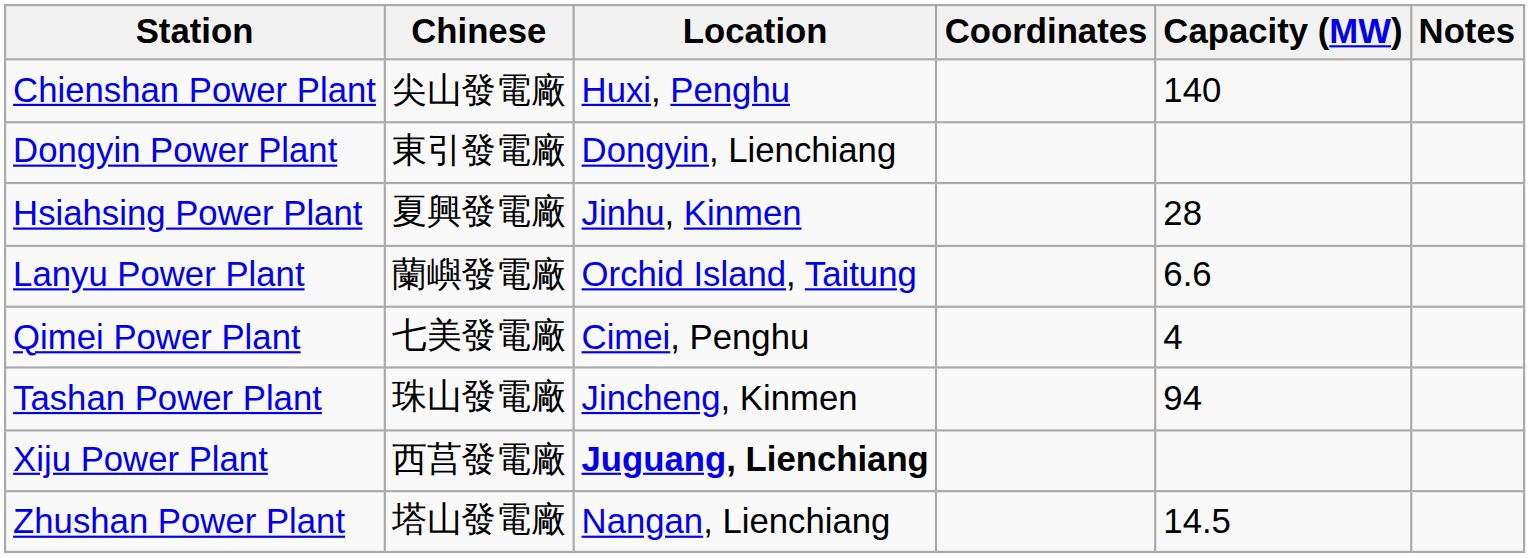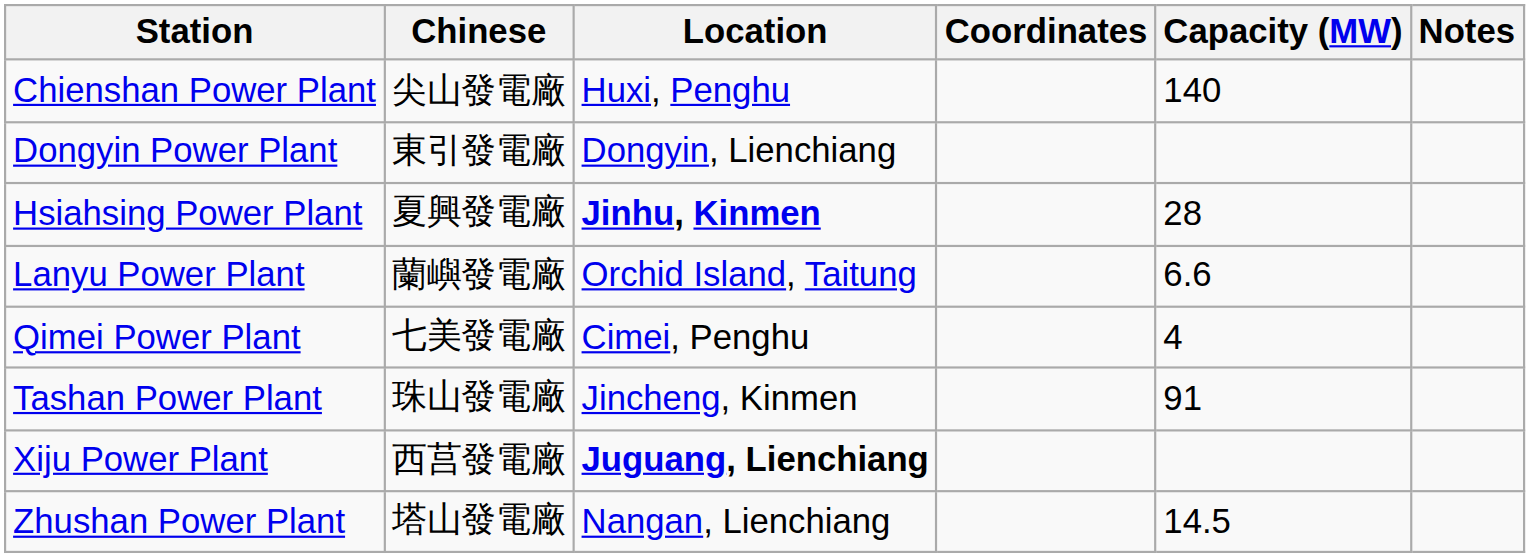 <table class="wikitable sortable">
 <tr>
 <th>Station</th>
 <th>Chinese</th>
 <th>Location</th>
 <th>Coordinates</th>
 <th>Capacity (<a href='#'>MW</a>)</th>
 <th>Notes</th>
 </tr>
 <tr>
 <td><a href='#'>Chienshan Power Plant</a></td>
 <td>尖山發電廠</td>
 <td><a href='#'>Huxi</a>, <a href='#'>Penghu</a></td>
 <td></td>
 <td>140</td>
 <td></td>
 </tr>
 <tr>
 <td><a href='#'>Dongyin Power Plant</a></td>
 <td>東引發電廠</td>
 <td><a href='#'>Dongyin</a>, Lienchiang</td>
 <td></td>
 <td></td>
 <td></td>
 </tr>
 <tr>
 <td><a href='#'>Hsiahsing Power Plant</a></td>
 <td>夏興發電廠</td>
-<td><a href='#'>Jinhu</a>, <a href='#'>Kinmen</a></td>
+<td><strong><a href='#'>Jinhu</a>, <a href='#'>Kinmen</a></strong></td>
 <td></td>
 <td>28</td>
 <td></td>
 </tr>
 <tr>
 <td><a href='#'>Lanyu Power Plant</a></td>
 <td>蘭嶼發電廠</td>
 <td><a href='#'>Orchid Island</a>, <a href='#'>Taitung</a></td>
 <td></td>
 <td>6.6</td>
 <td></td>
 </tr>
 <tr>
 <td><a href='#'>Qimei Power Plant</a></td>
 <td>七美發電廠</td>
 <td><a href='#'>Cimei</a>, Penghu</td>
 <td></td>
 <td>4</td>
 <td></td>
 </tr>
 <tr>
 <td><a href='#'>Tashan Power Plant</a></td>
 <td>珠山發電廠</td>
 <td><a href='#'>Jincheng</a>, Kinmen</td>
 <td></td>
-<td>94</td>
+<td>91</td>
 <td></td>
 </tr>
 <tr>
 <td><a href='#'>Xiju Power Plant</a></td>
 <td>西莒發電廠</td>
 <td><strong><a href='#'>Juguang</a>, Lienchiang</strong></td>
 <td></td>
 <td></td>
 <td></td>
 </tr>
 <tr>
 <td><a href='#'>Zhushan Power Plant</a></td>
 <td>塔山發電廠</td>
 <td><a href='#'>Nangan</a>, Lienchiang</td>
 <td></td>
 <td>14.5</td>
 <td></td>
 </tr>
 </table>
